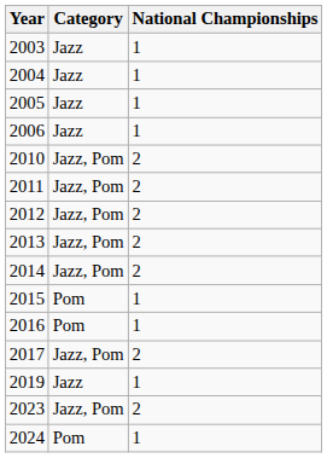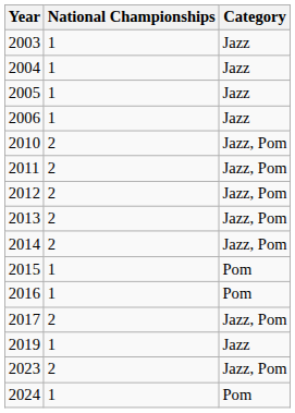 <table class="wikitable mw-collapsible">
 <tr>
 <th>Year</th>
+<th>National Championships</th>
 <th>Category</th>
-<th>National Championships</th>
 </tr>
 <tr>
 <td>2003</td>
+<td>1</td>
 <td>Jazz</td>
-<td>1</td>
 </tr>
 <tr>
 <td>2004</td>
+<td>1</td>
 <td>Jazz</td>
-<td>1</td>
 </tr>
 <tr>
 <td>2005</td>
+<td>1</td>
 <td>Jazz</td>
-<td>1</td>
 </tr>
 <tr>
 <td>2006</td>
+<td>1</td>
 <td>Jazz</td>
-<td>1</td>
 </tr>
 <tr>
 <td>2010</td>
+<td>2</td>
 <td>Jazz, Pom</td>
-<td>2</td>
 </tr>
 <tr>
 <td>2011</td>
+<td>2</td>
 <td>Jazz, Pom</td>
-<td>2</td>
 </tr>
 <tr>
 <td>2012</td>
+<td>2</td>
 <td>Jazz, Pom</td>
-<td>2</td>
 </tr>
 <tr>
 <td>2013</td>
+<td>2</td>
 <td>Jazz, Pom</td>
-<td>2</td>
 </tr>
 <tr>
 <td>2014</td>
+<td>2</td>
 <td>Jazz, Pom</td>
-<td>2</td>
 </tr>
 <tr>
 <td>2015</td>
+<td>1</td>
 <td>Pom</td>
-<td>1</td>
 </tr>
 <tr>
 <td>2016</td>
+<td>1</td>
 <td>Pom</td>
-<td>1</td>
 </tr>
 <tr>
 <td>2017</td>
+<td>2</td>
 <td>Jazz, Pom</td>
-<td>2</td>
 </tr>
 <tr>
 <td>2019</td>
+<td>1</td>
 <td>Jazz</td>
-<td>1</td>
 </tr>
 <tr>
 <td>2023</td>
+<td>2</td>
 <td>Jazz, Pom</td>
-<td>2</td>
 </tr>
 <tr>
 <td>2024</td>
+<td>1</td>
 <td>Pom</td>
-<td>1</td>
 </tr>
 </table>
